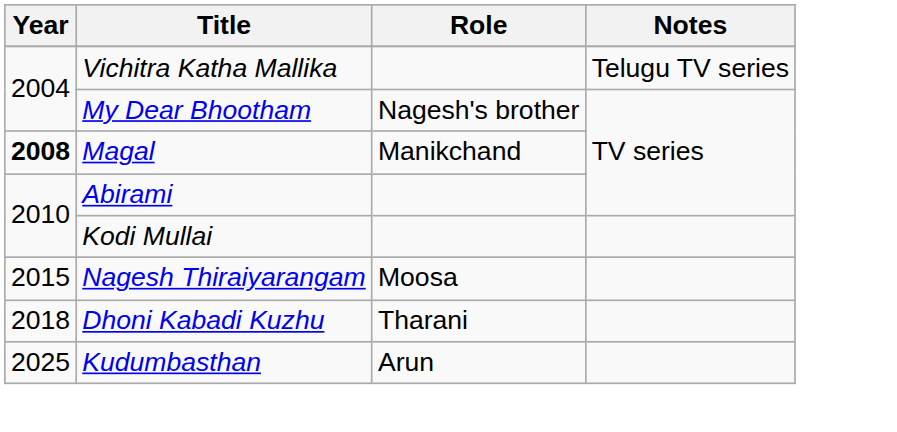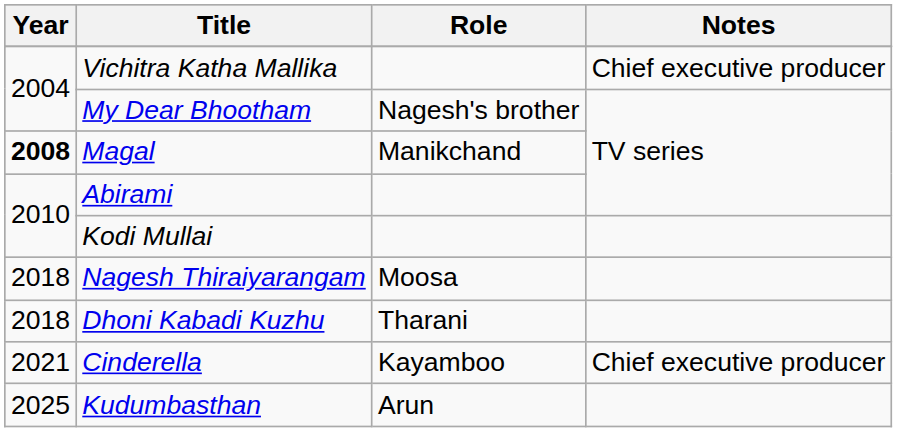 <table class="wikitable sortable">
 <tr>
 <th>Year</th>
 <th>Title</th>
 <th>Role</th>
 <th class="unsortable">Notes</th>
 </tr>
 <tr>
 </tr>
 <tr>
 <td rowspan="2">2004</td>
 <td><em>Vichitra Katha Mallika</em></td>
 <td></td>
-<td>Telugu TV series</td>
+<td>Chief executive producer</td>
 </tr>
 <tr>
 <td><em><a href='#'>My Dear Bhootham</a></em></td>
 <td>Nagesh's brother</td>
 <td rowspan="3">TV series</td>
 </tr>
 <tr>
 <td><strong>2008</strong></td>
 <td><em><a href='#'>Magal</a></em></td>
 <td>Manikchand</td>
 </tr>
 <tr>
 <td rowspan="2">2010</td>
 <td><em><a href='#'>Abirami</a></em></td>
 <td></td>
 </tr>
 <tr>
 <td><em>Kodi Mullai</em></td>
 <td></td>
 </tr>
 <tr>
-<td>2015</td>
+<td>2018</td>
 <td><em><a href='#'>Nagesh Thiraiyarangam</a></em></td>
 <td>Moosa</td>
 <td></td>
 </tr>
 <tr>
 <td>2018</td>
 <td><em><a href='#'>Dhoni Kabadi Kuzhu</a></em></td>
 <td>Tharani</td>
 <td></td>
 </tr>
 <tr>
+<td>2021</td>
+<td><em><a href='#'>Cinderella</a></em></td>
+<td>Kayamboo</td>
+<td>Chief executive producer</td>
+</tr>
+<tr>
 <td>2025</td>
 <td><em><a href='#'>Kudumbasthan</a></em></td>
 <td>Arun</td>
 <td></td>
 </tr>
 </table>
